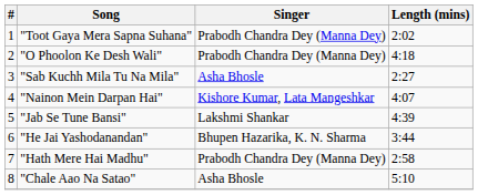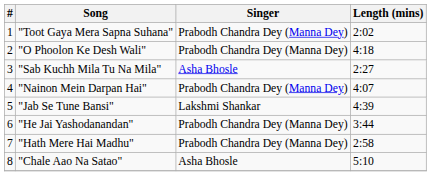 <table class="wikitable">
 <tr style="background:#ccc; text-align:center;">
 <th>#</th>
 <th>Song</th>
 <th>Singer</th>
 <th>Length (mins)</th>
 </tr>
 <tr>
 <td>1</td>
 <td>"Toot Gaya Mera Sapna Suhana"</td>
 <td>Prabodh Chandra Dey (<a href='#'>Manna Dey</a>)</td>
 <td>2:02</td>
 </tr>
 <tr>
 <td>2</td>
 <td>"O Phoolon Ke Desh Wali"</td>
 <td>Prabodh Chandra Dey (Manna Dey)</td>
 <td>4:18</td>
 </tr>
 <tr>
 <td>3</td>
 <td>"Sab Kuchh Mila Tu Na Mila"</td>
 <td><a href='#'>Asha Bhosle</a></td>
 <td>2:27</td>
 </tr>
 <tr>
 <td>4</td>
 <td>"Nainon Mein Darpan Hai"</td>
-<td><a href='#'>Kishore Kumar</a>, <a href='#'>Lata Mangeshkar</a></td>
+<td>Prabodh Chandra Dey (<a href='#'>Manna Dey</a>)</td>
 <td>4:07</td>
 </tr>
 <tr>
 <td>5</td>
 <td>"Jab Se Tune Bansi"</td>
 <td>Lakshmi Shankar</td>
 <td>4:39</td>
 </tr>
 <tr>
 <td>6</td>
 <td>"He Jai Yashodanandan"</td>
-<td>Bhupen Hazarika, K. N. Sharma</td>
+<td>Prabodh Chandra Dey (Manna Dey)</td>
 <td>3:44</td>
 </tr>
 <tr>
 <td>7</td>
 <td>"Hath Mere Hai Madhu"</td>
 <td>Prabodh Chandra Dey (Manna Dey)</td>
 <td>2:58</td>
 </tr>
 <tr>
 <td>8</td>
 <td>"Chale Aao Na Satao"</td>
 <td>Asha Bhosle</td>
 <td>5:10</td>
 </tr>
 <tr>
 </tr>
 </table>
